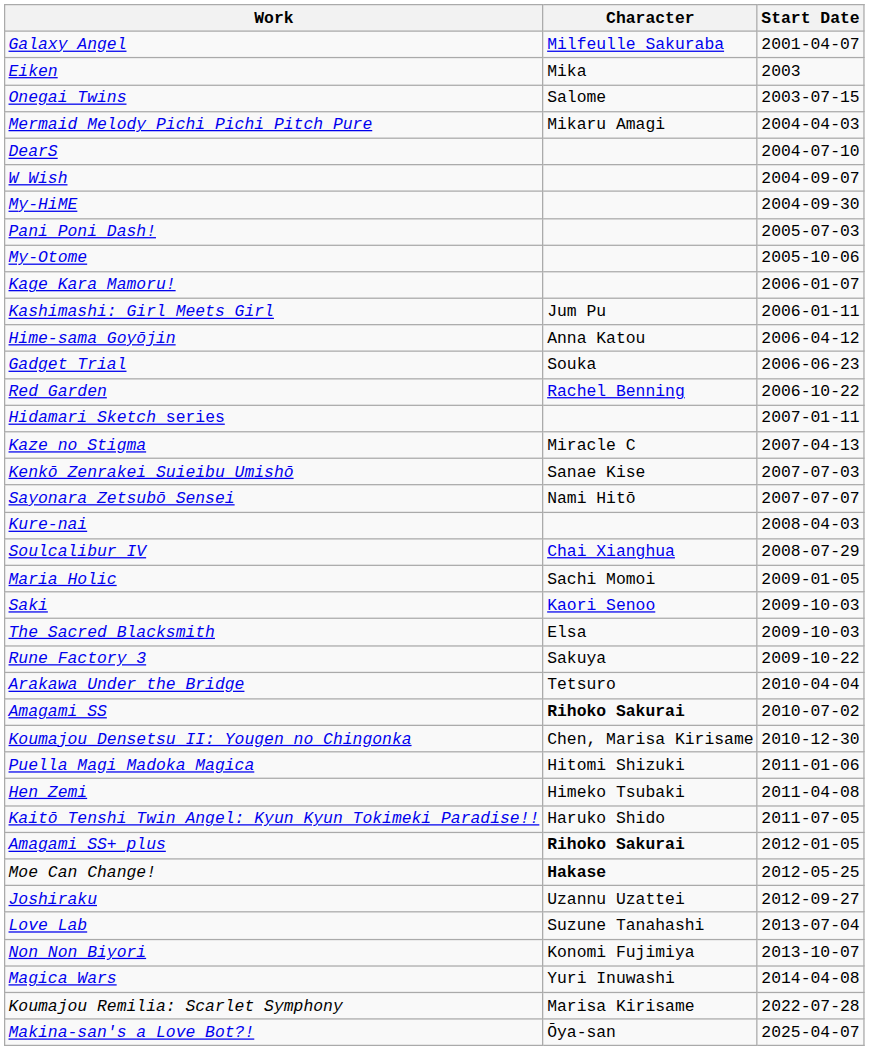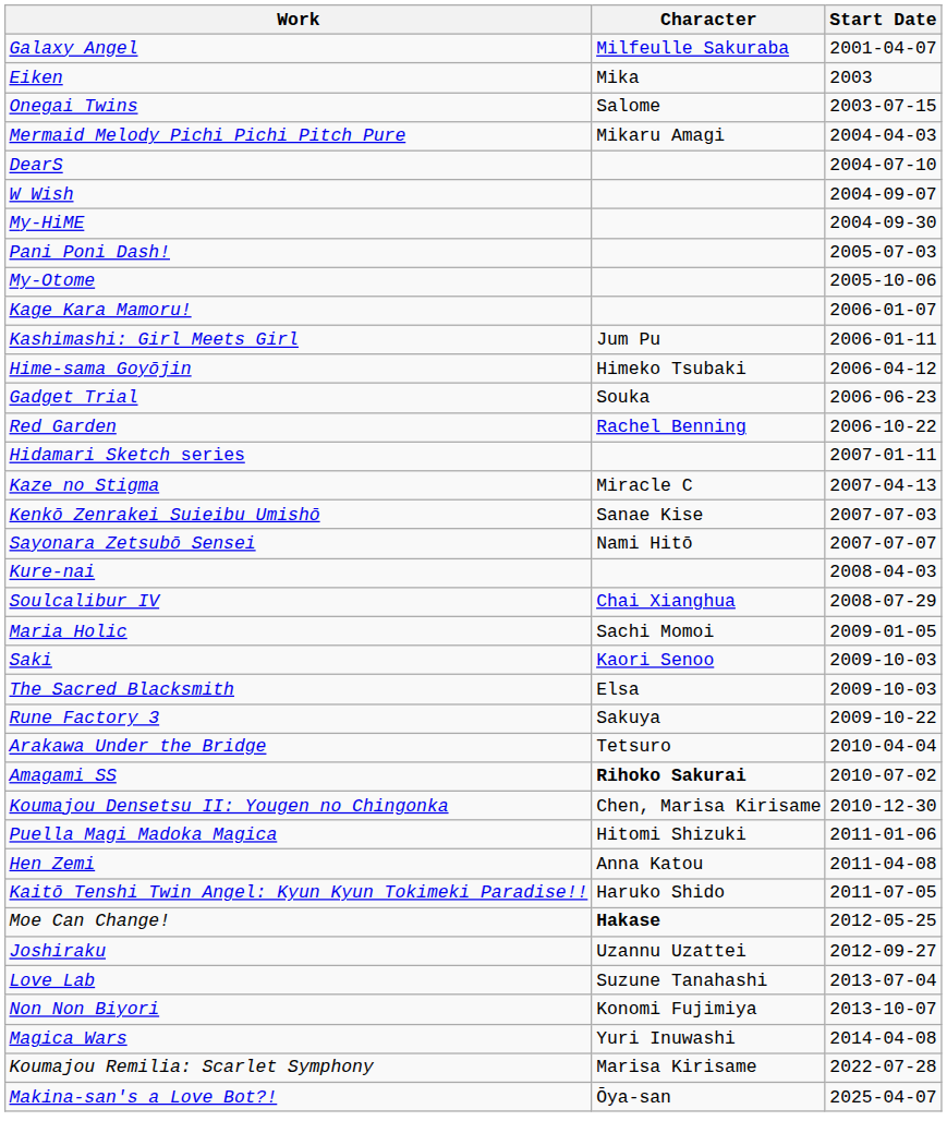 <table class="wikitable">
 <tr>
 <th>Work</th>
 <th>Character</th>
 <th>Start Date</th>
 </tr>
 <tr>
 <td><em><a href='#'>Galaxy Angel</a></em></td>
 <td><a href='#'>Milfeulle Sakuraba</a></td>
 <td>2001-04-07</td>
 </tr>
 <tr>
 <td><em><a href='#'>Eiken</a></em></td>
 <td>Mika</td>
 <td>2003</td>
 </tr>
 <tr>
 <td><em><a href='#'>Onegai Twins</a></em></td>
 <td>Salome</td>
 <td>2003-07-15</td>
 </tr>
 <tr>
 <td><em><a href='#'>Mermaid Melody Pichi Pichi Pitch Pure</a></em></td>
 <td>Mikaru Amagi</td>
 <td>2004-04-03</td>
 </tr>
 <tr>
 <td><em><a href='#'>DearS</a></em></td>
 <td></td>
 <td>2004-07-10</td>
 </tr>
 <tr>
 <td><em><a href='#'>W Wish</a></em></td>
 <td></td>
 <td>2004-09-07</td>
 </tr>
 <tr>
 <td><em><a href='#'>My-HiME</a></em></td>
 <td></td>
 <td>2004-09-30</td>
 </tr>
 <tr>
 <td><em><a href='#'>Pani Poni Dash!</a></em></td>
 <td></td>
 <td>2005-07-03</td>
 </tr>
 <tr>
 <td><em><a href='#'>My-Otome</a></em></td>
 <td></td>
 <td>2005-10-06</td>
 </tr>
 <tr>
 <td><em><a href='#'>Kage Kara Mamoru!</a></em></td>
 <td></td>
 <td>2006-01-07</td>
 </tr>
 <tr>
 <td><em><a href='#'>Kashimashi: Girl Meets Girl</a></em></td>
 <td>Jum Pu</td>
 <td>2006-01-11</td>
 </tr>
 <tr>
 <td><em><a href='#'>Hime-sama Goyōjin</a></em></td>
-<td>Anna Katou</td>
+<td>Himeko Tsubaki</td>
 <td>2006-04-12</td>
 </tr>
 <tr>
 <td><em><a href='#'>Gadget Trial</a></em></td>
 <td>Souka</td>
 <td>2006-06-23</td>
 </tr>
 <tr>
 <td><em><a href='#'>Red Garden</a></em></td>
 <td><a href='#'>Rachel Benning</a></td>
 <td>2006-10-22</td>
 </tr>
 <tr>
 <td><a href='#'><em>Hidamari Sketch</em> series</a></td>
 <td></td>
 <td>2007-01-11</td>
 </tr>
 <tr>
 <td><em><a href='#'>Kaze no Stigma</a></em></td>
 <td>Miracle C</td>
 <td>2007-04-13</td>
 </tr>
 <tr>
 <td><em><a href='#'>Kenkō Zenrakei Suieibu Umishō</a></em></td>
 <td>Sanae Kise</td>
 <td>2007-07-03</td>
 </tr>
 <tr>
 <td><em><a href='#'>Sayonara Zetsubō Sensei</a></em></td>
 <td>Nami Hitō</td>
 <td>2007-07-07</td>
 </tr>
 <tr>
 <td><em><a href='#'>Kure-nai</a></em></td>
 <td></td>
 <td>2008-04-03</td>
 </tr>
 <tr>
 <td><em><a href='#'>Soulcalibur IV</a></em></td>
 <td><a href='#'>Chai Xianghua</a></td>
 <td>2008-07-29</td>
 </tr>
 <tr>
 <td><em><a href='#'>Maria Holic</a></em></td>
 <td>Sachi Momoi</td>
 <td>2009-01-05</td>
 </tr>
 <tr>
 <td><em><a href='#'>Saki</a></em></td>
 <td><a href='#'>Kaori Senoo</a></td>
 <td>2009-10-03</td>
 </tr>
 <tr>
 <td><em><a href='#'>The Sacred Blacksmith</a></em></td>
 <td>Elsa</td>
 <td>2009-10-03</td>
 </tr>
 <tr>
 <td><em><a href='#'>Rune Factory 3</a></em></td>
 <td>Sakuya</td>
 <td>2009-10-22</td>
 </tr>
 <tr>
 <td><em><a href='#'>Arakawa Under the Bridge</a></em></td>
 <td>Tetsuro</td>
 <td>2010-04-04</td>
 </tr>
 <tr>
 <td><em><a href='#'>Amagami SS</a></em></td>
 <td><strong>Rihoko Sakurai</strong></td>
 <td>2010-07-02</td>
 </tr>
 <tr>
 <td><em><a href='#'>Koumajou Densetsu II: Yougen no Chingonka</a></em></td>
 <td>Chen, Marisa Kirisame</td>
 <td>2010-12-30</td>
 </tr>
 <tr>
 <td><em><a href='#'>Puella Magi Madoka Magica</a></em></td>
 <td>Hitomi Shizuki</td>
 <td>2011-01-06</td>
 </tr>
 <tr>
 <td><em><a href='#'>Hen Zemi</a></em></td>
-<td>Himeko Tsubaki</td>
+<td>Anna Katou</td>
 <td>2011-04-08</td>
 </tr>
 <tr>
 <td><em><a href='#'>Kaitō Tenshi Twin Angel: Kyun Kyun Tokimeki Paradise!!</a></em></td>
 <td>Haruko Shido</td>
 <td>2011-07-05<br></td>
-</tr>
-<tr>
-<td><em><a href='#'>Amagami SS+ plus</a></em></td>
-<td><strong>Rihoko Sakurai</strong></td>
-<td>2012-01-05</td>
 </tr>
 <tr>
 <td><em>Moe Can Change!</em></td>
 <td><strong>Hakase</strong></td>
 <td>2012-05-25</td>
 </tr>
 <tr>
 <td><em><a href='#'>Joshiraku</a></em></td>
 <td>Uzannu Uzattei</td>
 <td>2012-09-27</td>
 </tr>
 <tr>
 <td><em><a href='#'>Love Lab</a></em></td>
 <td>Suzune Tanahashi</td>
 <td>2013-07-04</td>
 </tr>
 <tr>
 <td><em><a href='#'>Non Non Biyori</a></em></td>
 <td>Konomi Fujimiya</td>
 <td>2013-10-07</td>
 </tr>
 <tr>
 <td><em><a href='#'>Magica Wars</a></em></td>
 <td>Yuri Inuwashi</td>
 <td>2014-04-08</td>
 </tr>
 <tr>
 <td><em>Koumajou Remilia: Scarlet Symphony</em></td>
 <td>Marisa Kirisame</td>
 <td>2022-07-28</td>
 </tr>
 <tr>
 <td><em><a href='#'>Makina-san's a Love Bot?!</a></em></td>
 <td>Ōya-san</td>
 <td>2025-04-07</td>
 </tr>
 </table>
